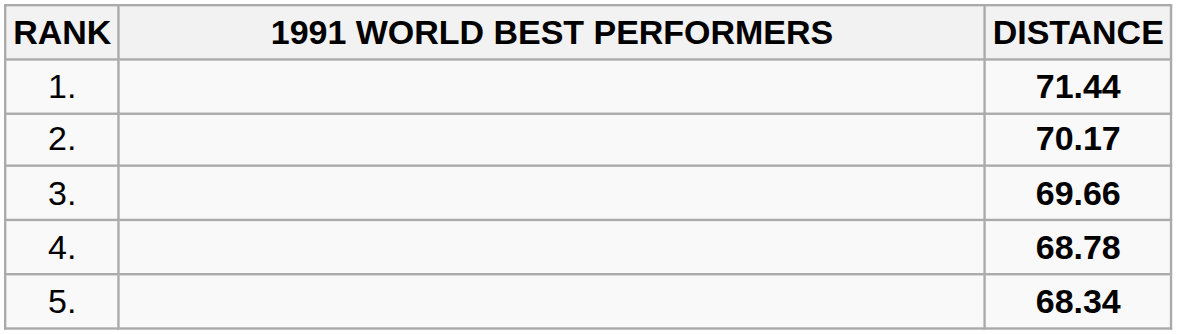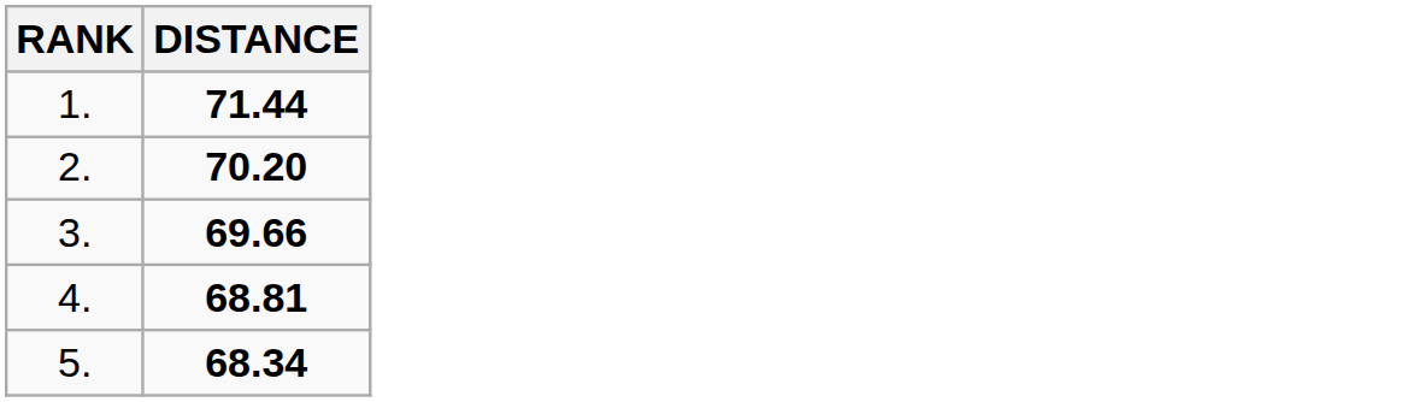 <table class="wikitable" style="border-collapse: collapse; font-size: 90%;">
 <tr>
 <th>RANK</th>
-<th align="center" style="width: 25em">1991 WORLD BEST PERFORMERS</th>
 <th align="center" style="width: 5em">DISTANCE</th>
 </tr>
 <tr>
 <td align="center">1.</td>
-<td></td>
 <td align="center"><strong>71.44</strong></td>
 </tr>
 <tr>
 <td align="center">2.</td>
-<td></td>
-<td align="center"><strong>70.17</strong></td>
+<td align="center"><strong>70.20</strong></td>
 </tr>
 <tr>
 <td align="center">3.</td>
-<td></td>
 <td align="center"><strong>69.66</strong></td>
 </tr>
 <tr>
 <td align="center">4.</td>
-<td></td>
-<td align="center"><strong>68.78</strong></td>
+<td align="center"><strong>68.81</strong></td>
 </tr>
 <tr>
 <td align="center">5.</td>
-<td></td>
 <td align="center"><strong>68.34</strong></td>
 </tr>
 </table>
